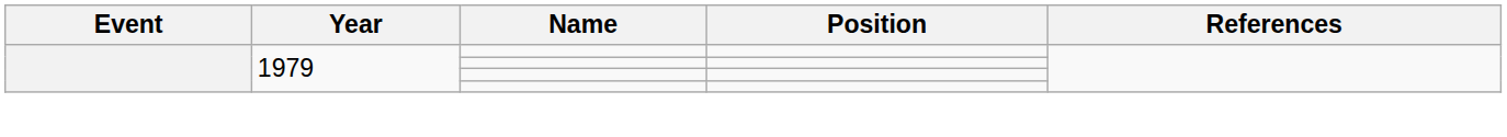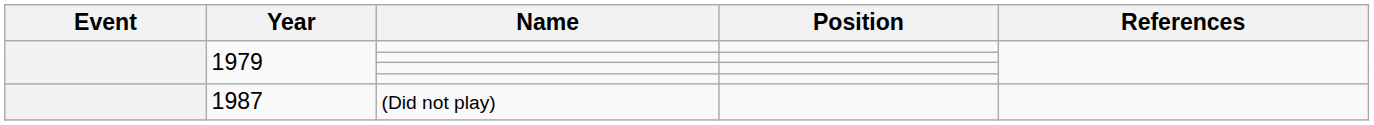 <table class="wikitable sortable" width="75%">
 <tr>
 <th scope="col">Event</th>
 <th scope="col">Year</th>
 <th scope="col">Name</th>
 <th scope="col">Position</th>
 <th scope="col" class="unsortable">References</th>
 </tr>
 <tr>
 <th scope="row" rowspan="4"></th>
 <td rowspan="4">1979</td>
 <td></td>
 <td></td>
 <td rowspan="4"></td>
 </tr>
 <tr>
 <td></td>
 <td></td>
 </tr>
 <tr>
 <td></td>
 <td></td>
 </tr>
 <tr>
 <td></td>
 <td></td>
 </tr>
+<tr>
+<th scope="row"></th>
+<td>1987</td>
+<td> <small>(Did not play)</small></td>
+<td></td>
+<td></td>
+</tr>
 </table>
